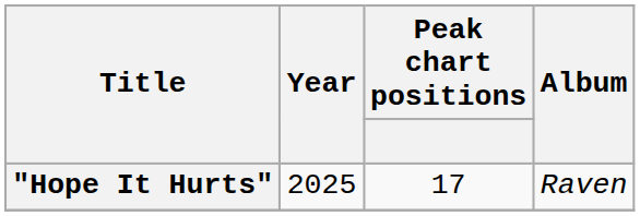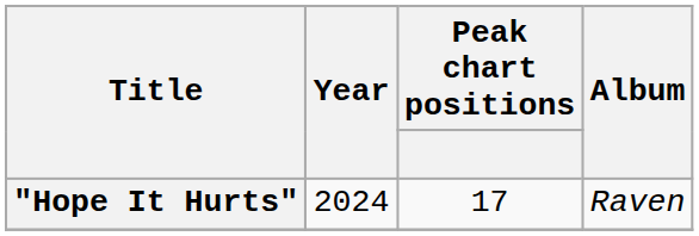 <table class="wikitable plainrowheaders" style="text-align:center;">
 <tr>
 <th scope="col" rowspan="2">Title</th>
 <th scope="col" rowspan="2">Year</th>
 <th scope="col" colspan="1">Peak chart positions</th>
 <th scope="col" rowspan="2">Album</th>
 </tr>
 <tr>
 <th scope="col" style="width:2.5em;font-size:90%;"><a href='#'></a><br></th>
 </tr>
 <tr>
 <th scope="row">"Hope It Hurts"</th>
-<td>2025</td>
+<td>2024</td>
 <td>17</td>
 <td><em>Raven</em></td>
 </tr>
 <tr>
 </tr>
 </table>
